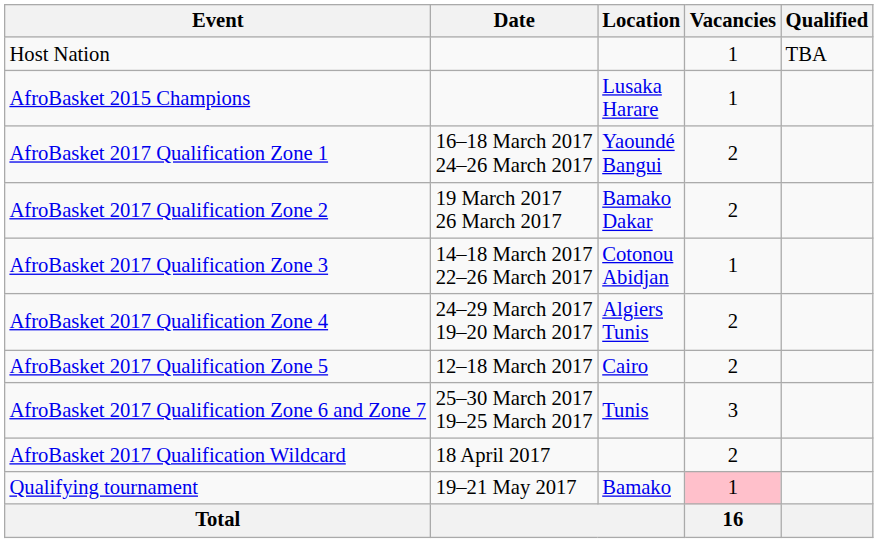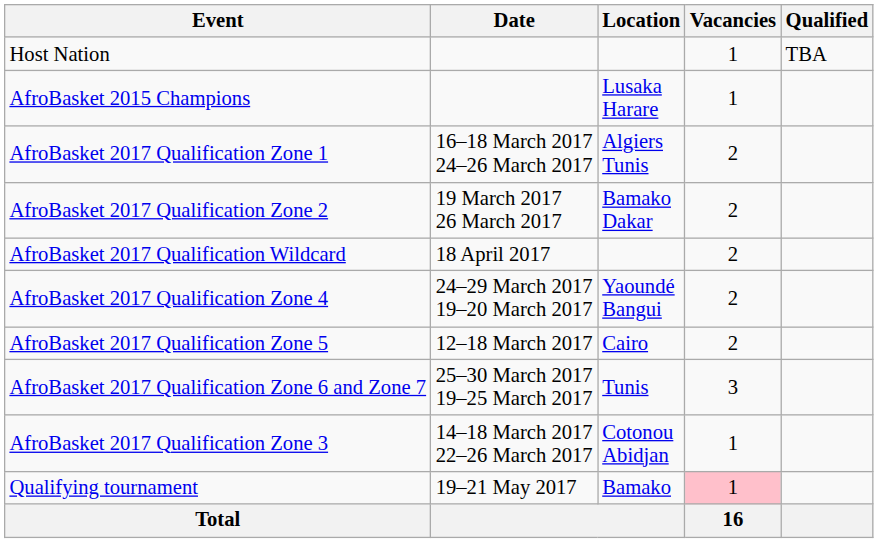 <table class="wikitable">
 <tr>
 <th>Event</th>
 <th>Date</th>
 <th>Location</th>
 <th>Vacancies</th>
 <th>Qualified</th>
 </tr>
 <tr>
 <td>Host Nation</td>
 <td></td>
 <td></td>
 <td align=center>1</td>
 <td>TBA</td>
 </tr>
 <tr>
 <td><a href='#'>AfroBasket 2015 Champions</a></td>
 <td></td>
 <td> <a href='#'>Lusaka</a><br> <a href='#'>Harare</a></td>
 <td align=center>1</td>
 <td></td>
 </tr>
 <tr>
 <td><a href='#'>AfroBasket 2017 Qualification Zone 1</a></td>
 <td>16–18 March 2017<br>24–26 March 2017</td>
-<td> <a href='#'>Yaoundé</a><br> <a href='#'>Bangui</a></td>
+<td> <a href='#'>Algiers</a><br> <a href='#'>Tunis</a></td>
 <td align=center>2</td>
 <td><br></td>
 </tr>
 <tr>
 <td><a href='#'>AfroBasket 2017 Qualification Zone 2</a></td>
 <td>19 March 2017<br>26 March 2017</td>
 <td> <a href='#'>Bamako</a><br> <a href='#'>Dakar</a></td>
 <td align=center>2</td>
 <td><br></td>
 </tr>
 <tr>
-<td><a href='#'>AfroBasket 2017 Qualification Zone 3</a></td>
-<td>14–18 March 2017<br>22–26 March 2017</td>
-<td> <a href='#'>Cotonou</a><br> <a href='#'>Abidjan</a></td>
-<td align=center>1</td>
+<td><a href='#'>AfroBasket 2017 Qualification Wildcard</a></td>
+<td>18 April 2017</td>
 <td></td>
+<td align=center>2</td>
+<td><br></td>
 </tr>
 <tr>
 <td><a href='#'>AfroBasket 2017 Qualification Zone 4</a></td>
 <td>24–29 March 2017<br>19–20 March 2017</td>
-<td> <a href='#'>Algiers</a><br> <a href='#'>Tunis</a></td>
+<td> <a href='#'>Yaoundé</a><br> <a href='#'>Bangui</a></td>
 <td align=center>2</td>
 <td><br></td>
 </tr>
 <tr>
 <td><a href='#'>AfroBasket 2017 Qualification Zone 5</a></td>
 <td>12–18 March 2017</td>
 <td> <a href='#'>Cairo</a></td>
 <td align=center>2</td>
 <td><br></td>
 </tr>
 <tr>
 <td><a href='#'>AfroBasket 2017 Qualification Zone 6 and Zone 7</a></td>
 <td>25–30 March 2017<br>19–25 March 2017</td>
 <td> <a href='#'>Tunis</a></td>
 <td align=center>3</td>
 <td><br><br></td>
 </tr>
 <tr>
-<td><a href='#'>AfroBasket 2017 Qualification Wildcard</a></td>
-<td>18 April 2017</td>
+<td><a href='#'>AfroBasket 2017 Qualification Zone 3</a></td>
+<td>14–18 March 2017<br>22–26 March 2017</td>
+<td> <a href='#'>Cotonou</a><br> <a href='#'>Abidjan</a></td>
+<td align=center>1</td>
 <td></td>
-<td align=center>2</td>
-<td><br></td>
 </tr>
 <tr>
 <td><a href='#'>Qualifying tournament</a></td>
 <td>19–21 May 2017</td>
 <td> <a href='#'>Bamako</a></td>
 <td align=center style="background: pink;">1</td>
 <td></td>
 </tr>
 <tr>
 <th>Total</th>
 <th colspan="2"></th>
 <th>16</th>
 <th></th>
 </tr>
 </table>
